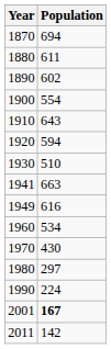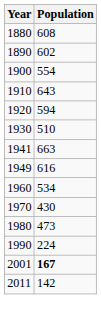 <table class="wikitable">
 <tr>
 <th>Year</th>
 <th>Population</th>
 </tr>
 <tr>
-<td>1870</td>
-<td>694</td>
-</tr>
-<tr>
 <td>1880</td>
-<td>611</td>
+<td>608</td>
 </tr>
 <tr>
 <td>1890</td>
 <td>602</td>
 </tr>
 <tr>
 <td>1900</td>
 <td>554</td>
 </tr>
 <tr>
 <td>1910</td>
 <td>643</td>
 </tr>
 <tr>
 <td>1920</td>
 <td>594</td>
 </tr>
 <tr>
 <td>1930</td>
 <td>510</td>
 </tr>
 <tr>
 <td>1941</td>
 <td>663</td>
 </tr>
 <tr>
 <td>1949</td>
 <td>616</td>
 </tr>
 <tr>
 <td>1960</td>
 <td>534</td>
 </tr>
 <tr>
 <td>1970</td>
 <td>430</td>
 </tr>
 <tr>
 <td>1980</td>
-<td>297</td>
+<td>473</td>
 </tr>
 <tr>
 <td>1990</td>
 <td>224</td>
 </tr>
 <tr>
 <td>2001</td>
 <td><strong>167</strong></td>
 </tr>
 <tr>
 <td>2011</td>
 <td>142</td>
 </tr>
 </table>
